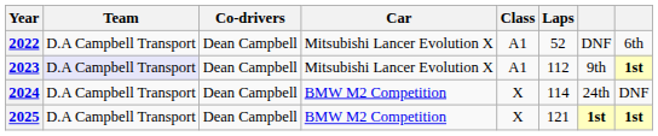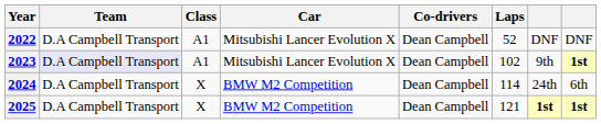 <table class="wikitable" style="font-size:90%">
 <tr>
 <th>Year</th>
 <th>Team</th>
+<th>Class</th>
+<th>Car</th>
 <th>Co-drivers</th>
-<th>Car</th>
-<th>Class</th>
 <th>Laps</th>
 <th></th>
 <th></th>
 </tr>
 <tr style="text-align:center;">
 <th><a href='#'>2022</a></th>
 <td align="left"> D.A Campbell Transport</td>
+<td>A1</td>
+<td align="left">Mitsubishi Lancer Evolution X</td>
 <td align="left"> Dean Campbell</td>
-<td align="left">Mitsubishi Lancer Evolution X</td>
-<td>A1</td>
 <td>52</td>
 <td>DNF</td>
-<td>6th</td>
+<td>DNF</td>
 </tr>
 <tr style="text-align:center;">
 <th><a href='#'>2023</a></th>
 <td align="left" style="background: lavender;"> D.A Campbell Transport</td>
+<td>A1</td>
+<td align="left">Mitsubishi Lancer Evolution X</td>
 <td align="left"> Dean Campbell</td>
-<td align="left">Mitsubishi Lancer Evolution X</td>
-<td>A1</td>
-<td>112</td>
+<td>102</td>
 <td>9th</td>
 <td style="background:#ffffbf"><strong>1st</strong></td>
 </tr>
 <tr style="text-align:center;">
 <th><a href='#'>2024</a></th>
 <td align="left"> D.A Campbell Transport</td>
+<td>X</td>
+<td align="left"><a href='#'>BMW M2 Competition</a></td>
 <td align="left"> Dean Campbell</td>
-<td align="left"><a href='#'>BMW M2 Competition</a></td>
-<td>X</td>
 <td>114</td>
 <td>24th</td>
-<td>DNF</td>
+<td>6th</td>
 </tr>
 <tr style="text-align:center;">
 <th><a href='#'>2025</a></th>
 <td align="left"> D.A Campbell Transport</td>
+<td>X</td>
+<td align="left"><a href='#'>BMW M2 Competition</a></td>
 <td align="left"> Dean Campbell</td>
-<td align="left"><a href='#'>BMW M2 Competition</a></td>
-<td>X</td>
 <td>121</td>
 <td style="background:#ffffbf"><strong>1st</strong></td>
 <td style="background:#ffffbf"><strong>1st</strong></td>
 </tr>
 </table>
